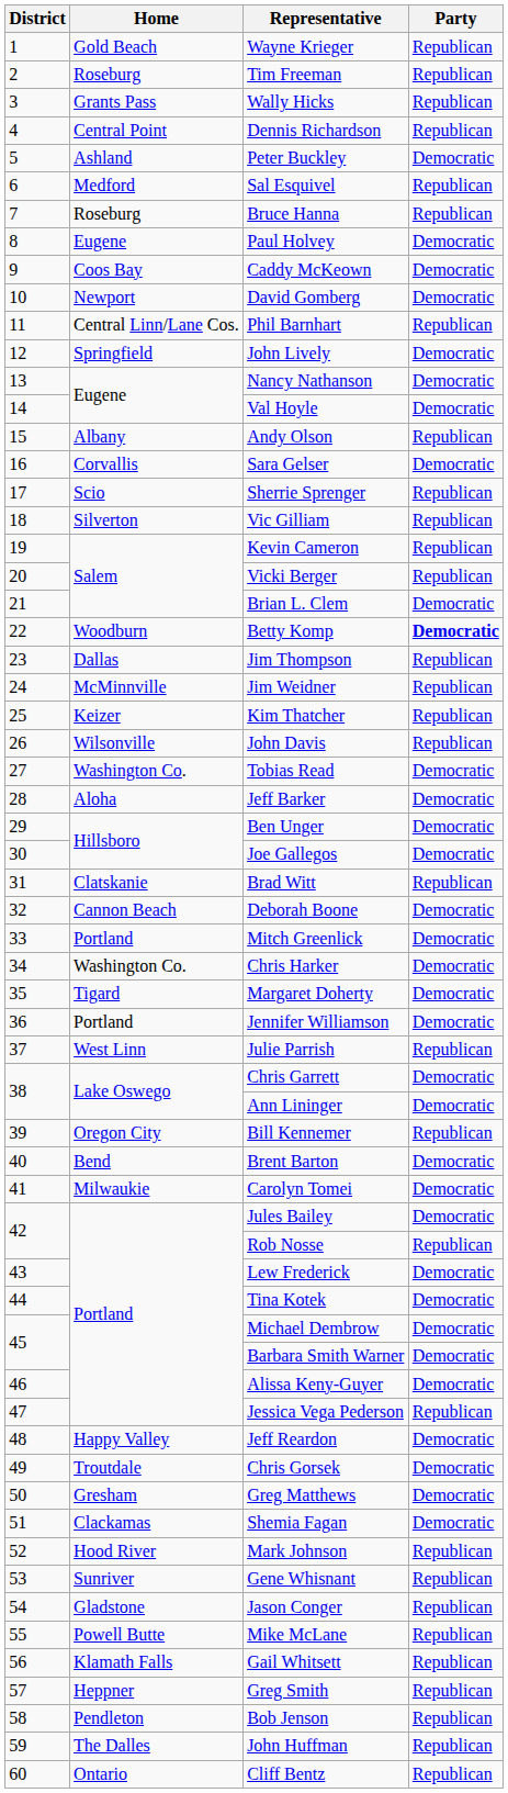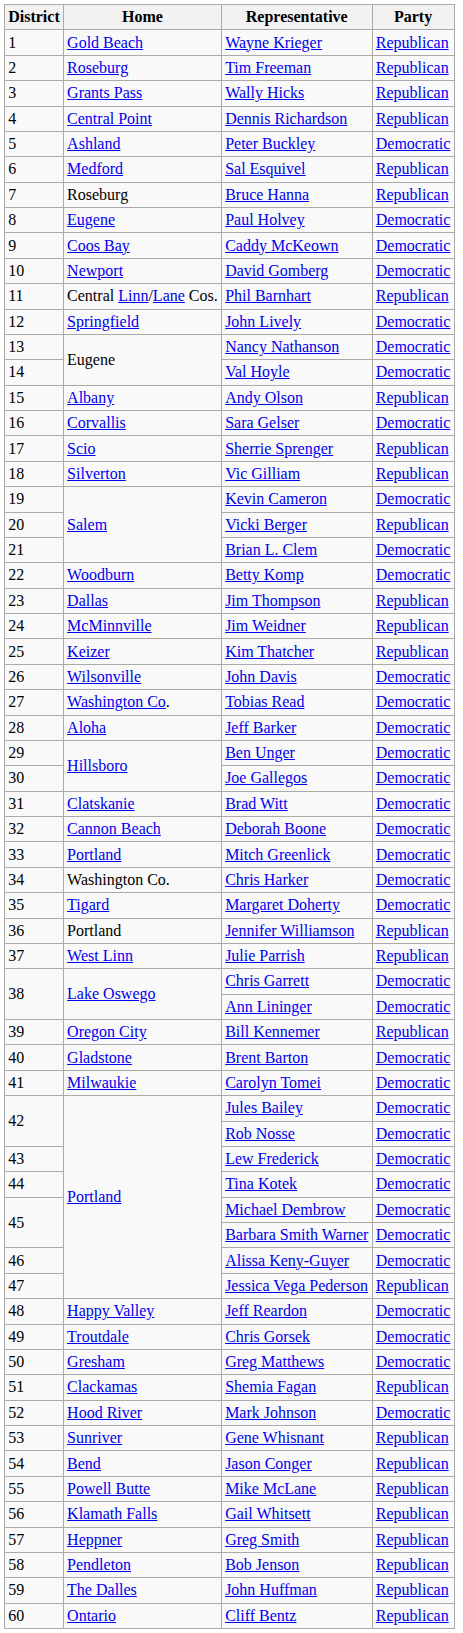 <table class="wikitable">
 <tr>
 <th>District</th>
 <th>Home</th>
 <th>Representative</th>
 <th>Party</th>
 </tr>
 <tr }>
 <td>1</td>
 <td><a href='#'>Gold Beach</a></td>
 <td><a href='#'>Wayne Krieger</a></td>
 <td><a href='#'>Republican</a></td>
 </tr>
 <tr>
 <td>2</td>
 <td><a href='#'>Roseburg</a></td>
 <td><a href='#'>Tim Freeman</a></td>
 <td><a href='#'>Republican</a></td>
 </tr>
 <tr>
 <td>3</td>
 <td><a href='#'>Grants Pass</a></td>
 <td><a href='#'>Wally Hicks</a></td>
 <td><a href='#'>Republican</a></td>
 </tr>
 <tr>
 <td>4</td>
 <td><a href='#'>Central Point</a></td>
 <td><a href='#'>Dennis Richardson</a></td>
 <td><a href='#'>Republican</a></td>
 </tr>
 <tr>
 <td>5</td>
 <td><a href='#'>Ashland</a></td>
 <td><a href='#'>Peter Buckley</a></td>
 <td><a href='#'>Democratic</a></td>
 </tr>
 <tr>
 <td>6</td>
 <td><a href='#'>Medford</a></td>
 <td><a href='#'>Sal Esquivel</a></td>
 <td><a href='#'>Republican</a></td>
 </tr>
 <tr>
 <td>7</td>
 <td>Roseburg</td>
 <td><a href='#'>Bruce Hanna</a></td>
 <td><a href='#'>Republican</a></td>
 </tr>
 <tr>
 <td>8</td>
 <td><a href='#'>Eugene</a></td>
 <td><a href='#'>Paul Holvey</a></td>
 <td><a href='#'>Democratic</a></td>
 </tr>
 <tr>
 <td>9</td>
 <td><a href='#'>Coos Bay</a></td>
 <td><a href='#'>Caddy McKeown</a></td>
 <td><a href='#'>Democratic</a></td>
 </tr>
 <tr>
 <td>10</td>
 <td><a href='#'>Newport</a></td>
 <td><a href='#'>David Gomberg</a></td>
 <td><a href='#'>Democratic</a></td>
 </tr>
 <tr>
 <td>11</td>
 <td>Central <a href='#'>Linn</a>/<a href='#'>Lane</a> Cos.</td>
 <td><a href='#'>Phil Barnhart</a></td>
 <td><a href='#'>Republican</a></td>
 </tr>
 <tr>
 <td>12</td>
 <td><a href='#'>Springfield</a></td>
 <td><a href='#'>John Lively</a></td>
 <td><a href='#'>Democratic</a></td>
 </tr>
 <tr>
 <td>13</td>
 <td rowspan="2">Eugene</td>
 <td><a href='#'>Nancy Nathanson</a></td>
 <td><a href='#'>Democratic</a></td>
 </tr>
 <tr>
 <td>14</td>
 <td><a href='#'>Val Hoyle</a></td>
 <td><a href='#'>Democratic</a></td>
 </tr>
 <tr>
 <td>15</td>
 <td><a href='#'>Albany</a></td>
 <td><a href='#'>Andy Olson</a></td>
 <td><a href='#'>Republican</a></td>
 </tr>
 <tr>
 <td>16</td>
 <td><a href='#'>Corvallis</a></td>
 <td><a href='#'>Sara Gelser</a></td>
 <td><a href='#'>Democratic</a></td>
 </tr>
 <tr>
 <td>17</td>
 <td><a href='#'>Scio</a></td>
 <td><a href='#'>Sherrie Sprenger</a></td>
 <td><a href='#'>Republican</a></td>
 </tr>
 <tr>
 <td>18</td>
 <td><a href='#'>Silverton</a></td>
 <td><a href='#'>Vic Gilliam</a></td>
 <td><a href='#'>Republican</a></td>
 </tr>
 <tr>
 <td>19</td>
 <td rowspan="3"><a href='#'>Salem</a></td>
 <td><a href='#'>Kevin Cameron</a></td>
-<td><a href='#'>Republican</a></td>
+<td><a href='#'>Democratic</a></td>
 </tr>
 <tr>
 <td>20</td>
 <td><a href='#'>Vicki Berger</a></td>
 <td><a href='#'>Republican</a></td>
 </tr>
 <tr>
 <td>21</td>
 <td><a href='#'>Brian L. Clem</a></td>
 <td><a href='#'>Democratic</a></td>
 </tr>
 <tr>
 <td>22</td>
 <td><a href='#'>Woodburn</a></td>
 <td><a href='#'>Betty Komp</a></td>
-<td><strong><a href='#'>Democratic</a></strong></td>
+<td><a href='#'>Democratic</a></td>
 </tr>
 <tr>
 <td>23</td>
 <td><a href='#'>Dallas</a></td>
 <td><a href='#'>Jim Thompson</a></td>
 <td><a href='#'>Republican</a></td>
 </tr>
 <tr>
 <td>24</td>
 <td><a href='#'>McMinnville</a></td>
 <td><a href='#'>Jim Weidner</a></td>
 <td><a href='#'>Republican</a></td>
 </tr>
 <tr>
 <td>25</td>
 <td><a href='#'>Keizer</a></td>
 <td><a href='#'>Kim Thatcher</a></td>
 <td><a href='#'>Republican</a></td>
 </tr>
 <tr>
 <td>26</td>
 <td><a href='#'>Wilsonville</a></td>
 <td><a href='#'>John Davis</a></td>
-<td><a href='#'>Republican</a></td>
+<td><a href='#'>Democratic</a></td>
 </tr>
 <tr>
 <td>27</td>
 <td><a href='#'>Washington Co</a>.</td>
 <td><a href='#'>Tobias Read</a></td>
 <td><a href='#'>Democratic</a></td>
 </tr>
 <tr>
 <td>28</td>
 <td><a href='#'>Aloha</a></td>
 <td><a href='#'>Jeff Barker</a></td>
 <td><a href='#'>Democratic</a></td>
 </tr>
 <tr>
 <td>29</td>
 <td rowspan="2"><a href='#'>Hillsboro</a></td>
 <td><a href='#'>Ben Unger</a></td>
 <td><a href='#'>Democratic</a></td>
 </tr>
 <tr>
 <td>30</td>
 <td><a href='#'>Joe Gallegos</a></td>
 <td><a href='#'>Democratic</a></td>
 </tr>
 <tr>
 <td>31</td>
 <td><a href='#'>Clatskanie</a></td>
 <td><a href='#'>Brad Witt</a></td>
-<td><a href='#'>Republican</a></td>
+<td><a href='#'>Democratic</a></td>
 </tr>
 <tr>
 <td>32</td>
 <td><a href='#'>Cannon Beach</a></td>
 <td><a href='#'>Deborah Boone</a></td>
 <td><a href='#'>Democratic</a></td>
 </tr>
 <tr>
 <td>33</td>
 <td><a href='#'>Portland</a></td>
 <td><a href='#'>Mitch Greenlick</a></td>
 <td><a href='#'>Democratic</a></td>
 </tr>
 <tr>
 <td>34</td>
 <td>Washington Co.</td>
 <td><a href='#'>Chris Harker</a></td>
 <td><a href='#'>Democratic</a></td>
 </tr>
 <tr>
 <td>35</td>
 <td><a href='#'>Tigard</a></td>
 <td><a href='#'>Margaret Doherty</a></td>
 <td><a href='#'>Democratic</a></td>
 </tr>
 <tr>
 <td>36</td>
 <td>Portland</td>
 <td><a href='#'>Jennifer Williamson</a></td>
-<td><a href='#'>Democratic</a></td>
+<td><a href='#'>Republican</a></td>
 </tr>
 <tr>
 <td>37</td>
 <td><a href='#'>West Linn</a></td>
 <td><a href='#'>Julie Parrish</a></td>
 <td><a href='#'>Republican</a></td>
 </tr>
 <tr>
 <td rowspan="2">38</td>
 <td rowspan="2"><a href='#'>Lake Oswego</a></td>
 <td><a href='#'>Chris Garrett</a></td>
 <td><a href='#'>Democratic</a></td>
 </tr>
 <tr>
 <td><a href='#'>Ann Lininger</a></td>
 <td><a href='#'>Democratic</a></td>
 </tr>
 <tr>
 <td>39</td>
 <td><a href='#'>Oregon City</a></td>
 <td><a href='#'>Bill Kennemer</a></td>
 <td><a href='#'>Republican</a></td>
 </tr>
 <tr>
 <td>40</td>
-<td><a href='#'>Bend</a></td>
+<td><a href='#'>Gladstone</a></td>
 <td><a href='#'>Brent Barton</a></td>
 <td><a href='#'>Democratic</a></td>
 </tr>
 <tr>
 <td>41</td>
 <td><a href='#'>Milwaukie</a></td>
 <td><a href='#'>Carolyn Tomei</a></td>
 <td><a href='#'>Democratic</a></td>
 </tr>
 <tr>
 <td rowspan="2">42</td>
 <td rowspan="8"><a href='#'>Portland</a></td>
 <td><a href='#'>Jules Bailey</a></td>
 <td><a href='#'>Democratic</a></td>
 </tr>
 <tr>
 <td><a href='#'>Rob Nosse</a></td>
-<td><a href='#'>Republican</a></td>
+<td><a href='#'>Democratic</a></td>
 </tr>
 <tr>
 <td>43</td>
 <td><a href='#'>Lew Frederick</a></td>
 <td><a href='#'>Democratic</a></td>
 </tr>
 <tr>
 <td>44</td>
 <td><a href='#'>Tina Kotek</a></td>
 <td><a href='#'>Democratic</a></td>
 </tr>
 <tr>
 <td rowspan=2>45</td>
 <td><a href='#'>Michael Dembrow</a></td>
 <td><a href='#'>Democratic</a></td>
 </tr>
 <tr>
 <td><a href='#'>Barbara Smith Warner</a></td>
 <td><a href='#'>Democratic</a></td>
 </tr>
 <tr>
 <td>46</td>
 <td><a href='#'>Alissa Keny-Guyer</a></td>
 <td><a href='#'>Democratic</a></td>
 </tr>
 <tr>
 <td>47</td>
 <td><a href='#'>Jessica Vega Pederson</a></td>
 <td><a href='#'>Republican</a></td>
 </tr>
 <tr>
 <td>48</td>
 <td><a href='#'>Happy Valley</a></td>
 <td><a href='#'>Jeff Reardon</a></td>
 <td><a href='#'>Democratic</a></td>
 </tr>
 <tr>
 <td>49</td>
 <td><a href='#'>Troutdale</a></td>
 <td><a href='#'>Chris Gorsek</a></td>
 <td><a href='#'>Democratic</a></td>
 </tr>
 <tr>
 <td>50</td>
 <td><a href='#'>Gresham</a></td>
 <td><a href='#'>Greg Matthews</a></td>
 <td><a href='#'>Democratic</a></td>
 </tr>
 <tr>
 <td>51</td>
 <td><a href='#'>Clackamas</a></td>
 <td><a href='#'>Shemia Fagan</a></td>
-<td><a href='#'>Democratic</a></td>
+<td><a href='#'>Republican</a></td>
 </tr>
 <tr>
 <td>52</td>
 <td><a href='#'>Hood River</a></td>
 <td><a href='#'>Mark Johnson</a></td>
-<td><a href='#'>Republican</a></td>
+<td><a href='#'>Democratic</a></td>
 </tr>
 <tr>
 <td>53</td>
 <td><a href='#'>Sunriver</a></td>
 <td><a href='#'>Gene Whisnant</a></td>
 <td><a href='#'>Republican</a></td>
 </tr>
 <tr>
 <td>54</td>
-<td><a href='#'>Gladstone</a></td>
+<td><a href='#'>Bend</a></td>
 <td><a href='#'>Jason Conger</a></td>
 <td><a href='#'>Republican</a></td>
 </tr>
 <tr>
 <td>55</td>
 <td><a href='#'>Powell Butte</a></td>
 <td><a href='#'>Mike McLane</a></td>
 <td><a href='#'>Republican</a></td>
 </tr>
 <tr>
 <td>56</td>
 <td><a href='#'>Klamath Falls</a></td>
 <td><a href='#'>Gail Whitsett</a></td>
 <td><a href='#'>Republican</a></td>
 </tr>
 <tr>
 <td>57</td>
 <td><a href='#'>Heppner</a></td>
 <td><a href='#'>Greg Smith</a></td>
 <td><a href='#'>Republican</a></td>
 </tr>
 <tr>
 <td>58</td>
 <td><a href='#'>Pendleton</a></td>
 <td><a href='#'>Bob Jenson</a></td>
 <td><a href='#'>Republican</a></td>
 </tr>
 <tr>
 <td>59</td>
 <td><a href='#'>The Dalles</a></td>
 <td><a href='#'>John Huffman</a></td>
 <td><a href='#'>Republican</a></td>
 </tr>
 <tr>
 <td>60</td>
 <td><a href='#'>Ontario</a></td>
 <td><a href='#'>Cliff Bentz</a></td>
 <td><a href='#'>Republican</a></td>
 </tr>
 </table>
